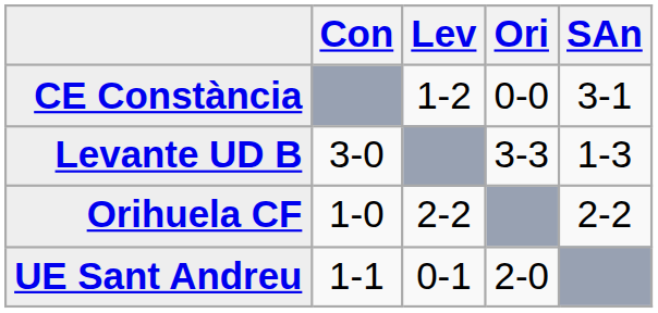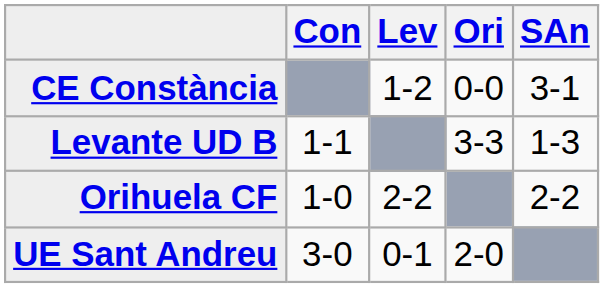 <table class="wikitable">
 <tr style="background:#eeeeee;">
 <td></td>
 <th><a href='#'>Con</a></th>
 <th><a href='#'>Lev</a></th>
 <th><a href='#'>Ori</a></th>
 <th><a href='#'>SAn</a></th>
 </tr>
 <tr align=center>
 <td style="background:#eeeeee;" align=right><strong><a href='#'>CE Constància</a></strong></td>
 <td style="background:#98A1B2"></td>
 <td>1-2</td>
 <td>0-0</td>
 <td>3-1</td>
 </tr>
 <tr align=center>
 <td style="background:#eeeeee;" align=right><strong><a href='#'>Levante UD B</a></strong></td>
-<td>3-0</td>
+<td>1-1</td>
 <td style="background:#98A1B2"></td>
 <td>3-3</td>
 <td>1-3</td>
 </tr>
 <tr align=center>
 <td style="background:#eeeeee;" align=right><strong><a href='#'>Orihuela CF</a></strong></td>
 <td>1-0</td>
 <td>2-2</td>
 <td style="background:#98A1B2"></td>
 <td>2-2</td>
 </tr>
 <tr align=center>
 <td style="background:#eeeeee;" align=right><strong><a href='#'>UE Sant Andreu</a></strong></td>
-<td>1-1</td>
+<td>3-0</td>
 <td>0-1</td>
 <td>2-0</td>
 <td style="background:#98A1B2"></td>
 </tr>
 </table>
